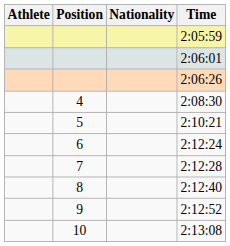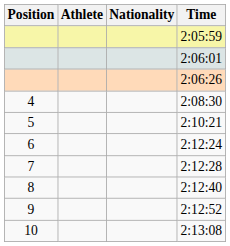 <table class="wikitable sortable">
 <tr>
+<th scope="col">Position</th>
 <th scope="col">Athlete</th>
-<th scope="col">Position</th>
 <th scope="col">Nationality</th>
 <th scope="col">Time</th>
 </tr>
 <tr bgcolor="#F7F6A8">
+<td align=center></td>
 <td></td>
-<td align=center></td>
 <td></td>
 <td>2:05:59</td>
 </tr>
 <tr bgcolor="#DCE5E5">
+<td align=center></td>
 <td></td>
-<td align=center></td>
 <td></td>
 <td>2:06:01</td>
 </tr>
 <tr bgcolor="#FFDAB9">
+<td align=center></td>
 <td></td>
-<td align=center></td>
 <td></td>
 <td>2:06:26</td>
 </tr>
 <tr>
+<td align=center>4</td>
 <td></td>
-<td align=center>4</td>
 <td></td>
 <td>2:08:30</td>
 </tr>
 <tr>
+<td align=center>5</td>
 <td></td>
-<td align=center>5</td>
 <td></td>
 <td>2:10:21</td>
 </tr>
 <tr>
+<td align=center>6</td>
 <td></td>
-<td align=center>6</td>
 <td></td>
 <td>2:12:24</td>
 </tr>
 <tr>
+<td align=center>7</td>
 <td></td>
-<td align=center>7</td>
 <td></td>
 <td>2:12:28</td>
 </tr>
 <tr>
+<td align=center>8</td>
 <td></td>
-<td align=center>8</td>
 <td></td>
 <td>2:12:40</td>
 </tr>
 <tr>
+<td align=center>9</td>
 <td></td>
-<td align=center>9</td>
 <td></td>
 <td>2:12:52</td>
 </tr>
 <tr>
+<td align=center>10</td>
 <td></td>
-<td align=center>10</td>
 <td></td>
 <td>2:13:08</td>
 </tr>
 </table>
